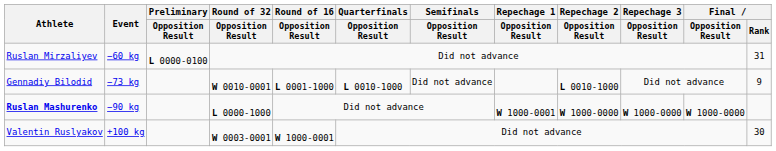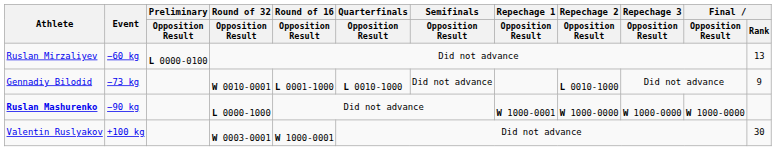 <table class="wikitable" style="font-size:90%">
 <tr>
 <th rowspan="2">Athlete</th>
 <th rowspan="2">Event</th>
 <th>Preliminary</th>
 <th>Round of 32</th>
 <th>Round of 16</th>
 <th>Quarterfinals</th>
 <th>Semifinals</th>
 <th>Repechage 1</th>
 <th>Repechage 2</th>
 <th>Repechage 3</th>
 <th colspan=2>Final / </th>
 </tr>
 <tr style="font-size:95%">
 <th>Opposition<br>Result</th>
 <th>Opposition<br>Result</th>
 <th>Opposition<br>Result</th>
 <th>Opposition<br>Result</th>
 <th>Opposition<br>Result</th>
 <th>Opposition<br>Result</th>
 <th>Opposition<br>Result</th>
 <th>Opposition<br>Result</th>
 <th>Opposition<br>Result</th>
 <th>Rank</th>
 </tr>
 <tr align=center>
 <td align=left><a href='#'>Ruslan Mirzaliyev</a></td>
 <td align=left><a href='#'>−60 kg</a></td>
 <td><br><strong>L</strong> 0000-0100</td>
 <td colspan=8>Did not advance</td>
-<td>31</td>
+<td>13</td>
 </tr>
 <tr align=center>
 <td align=left><a href='#'>Gennadiy Bilodid</a></td>
 <td align=left><a href='#'>−73 kg</a></td>
 <td></td>
 <td><br><strong>W</strong> 0010-0001</td>
 <td><br><strong>L</strong> 0001-1000</td>
 <td><br><strong>L</strong> 0010-1000</td>
 <td colspan=1>Did not advance</td>
 <td></td>
 <td><br><strong>L</strong> 0010-1000</td>
 <td colspan=2>Did not advance</td>
 <td>9</td>
 </tr>
 <tr align=center>
 <td align=left><strong><a href='#'>Ruslan Mashurenko</a></strong></td>
 <td align=left><a href='#'>−90 kg</a></td>
 <td></td>
 <td><br><strong>L</strong> 0000-1000</td>
 <td colspan=3>Did not advance</td>
 <td><br><strong>W</strong> 1000-0001</td>
 <td><br><strong>W</strong> 1000-0000</td>
 <td><br><strong>W</strong> 1000-0000</td>
 <td><br><strong>W</strong> 1000-0000</td>
 <td></td>
 </tr>
 <tr align=center>
 <td align=left><a href='#'>Valentin Ruslyakov</a></td>
 <td align=left><a href='#'>+100 kg</a></td>
 <td></td>
 <td><br><strong>W</strong>  0003-0001</td>
 <td><br><strong>W</strong> 1000-0001</td>
 <td colspan=6>Did not advance</td>
 <td>30</td>
 </tr>
 </table>
